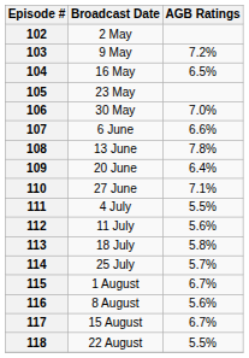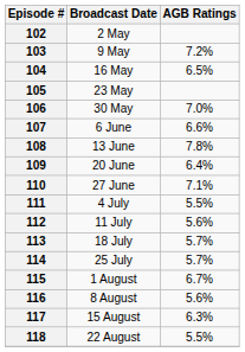 <table class=wikitable style=text-align:center>
 <tr>
 <th>Episode #</th>
 <th>Broadcast Date</th>
 <th>AGB Ratings<br></th>
 </tr>
 <tr>
 <th>102</th>
 <td>2 May</td>
 <td></td>
 </tr>
 <tr>
 <th>103</th>
 <td>9 May</td>
 <td>7.2%</td>
 </tr>
 <tr>
 <th>104</th>
 <td>16 May</td>
 <td>6.5%</td>
 </tr>
 <tr>
 <th>105</th>
 <td>23 May</td>
 <td></td>
 </tr>
 <tr>
 <th>106</th>
 <td>30 May</td>
 <td>7.0%</td>
 </tr>
 <tr>
 <th>107</th>
 <td>6 June</td>
 <td>6.6%</td>
 </tr>
 <tr>
 <th>108</th>
 <td>13 June</td>
 <td>7.8%</td>
 </tr>
 <tr>
 <th>109</th>
 <td>20 June</td>
 <td>6.4%</td>
 </tr>
 <tr>
 <th>110</th>
 <td>27 June</td>
 <td>7.1%</td>
 </tr>
 <tr>
 <th>111</th>
 <td>4 July</td>
 <td>5.5%</td>
 </tr>
 <tr>
 <th>112</th>
 <td>11 July</td>
 <td>5.6%</td>
 </tr>
 <tr>
 <th>113</th>
 <td>18 July</td>
-<td>5.8%</td>
+<td>5.7%</td>
 </tr>
 <tr>
 <th>114</th>
 <td>25 July</td>
 <td>5.7%</td>
 </tr>
 <tr>
 <th>115</th>
 <td>1 August</td>
 <td>6.7%</td>
 </tr>
 <tr>
 <th>116</th>
 <td>8 August</td>
 <td>5.6%</td>
 </tr>
 <tr>
 <th>117</th>
 <td>15 August</td>
-<td>6.7%</td>
+<td>6.3%</td>
 </tr>
 <tr>
 <th>118</th>
 <td>22 August</td>
 <td>5.5%</td>
 </tr>
 <tr>
 </tr>
 </table>
